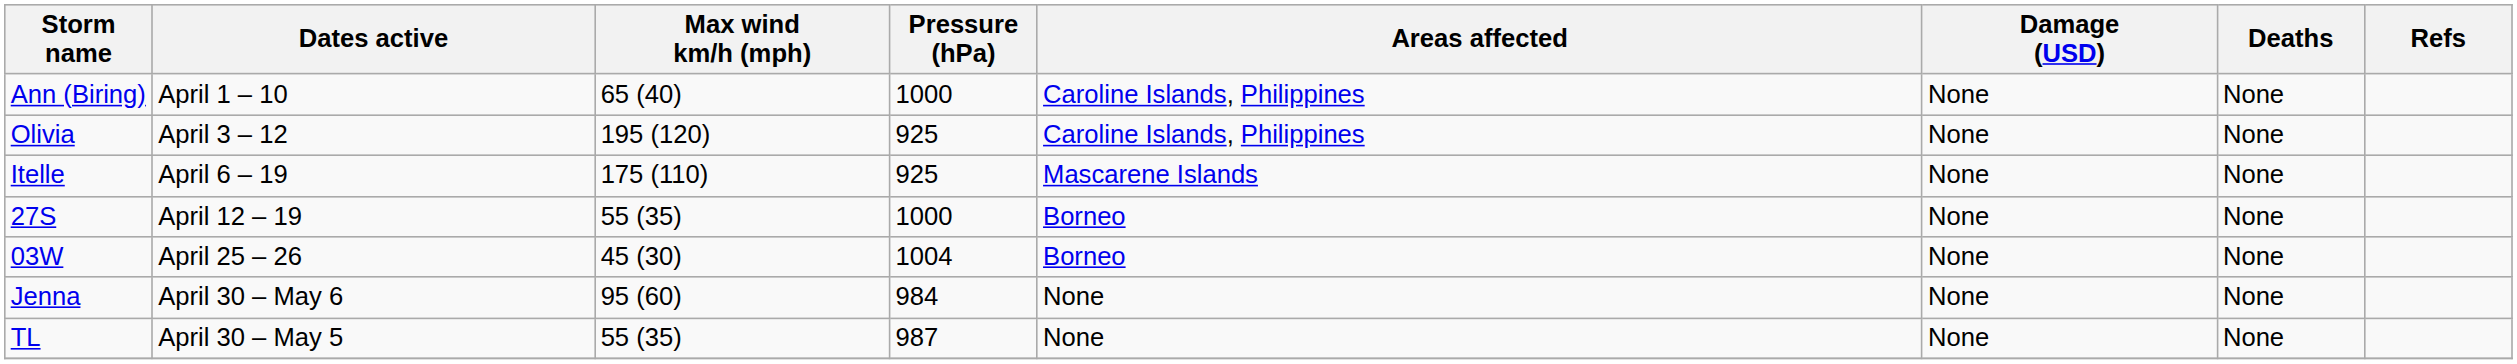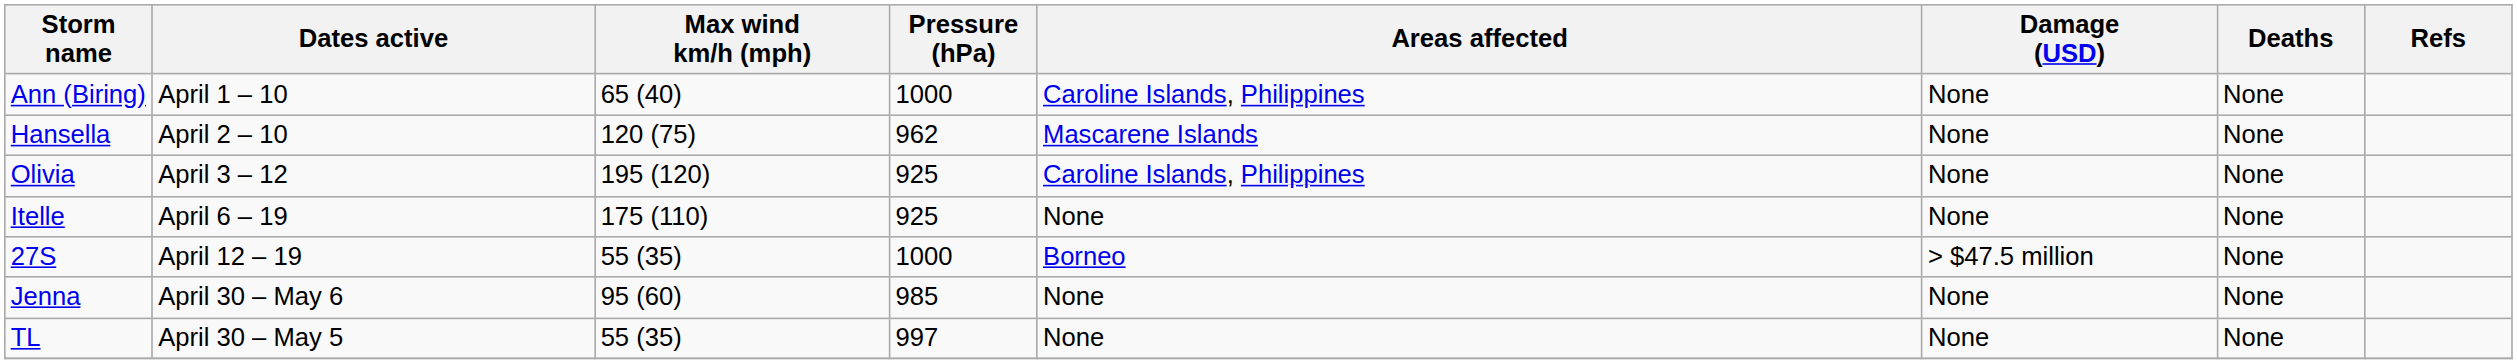 <table class="wikitable sortable">
 <tr>
 <th width="5%">Storm name</th>
 <th width="15%">Dates active</th>
 <th width="10%">Max wind<br>km/h (mph)</th>
 <th width="5%">Pressure<br>(hPa)</th>
 <th width="30%">Areas affected</th>
 <th width="10%">Damage<br>(<a href='#'>USD</a>)</th>
 <th width="5%">Deaths</th>
 <th width="5%">Refs</th>
 </tr>
 <tr>
 <td><a href='#'>Ann (Biring)</a></td>
 <td>April 1 – 10</td>
 <td>65 (40)</td>
 <td>1000</td>
 <td><a href='#'>Caroline Islands</a>, <a href='#'>Philippines</a></td>
 <td>None</td>
 <td>None</td>
 <td></td>
 </tr>
 <tr>
+<td><a href='#'>Hansella</a></td>
+<td>April 2 – 10</td>
+<td>120 (75)</td>
+<td>962</td>
+<td><a href='#'>Mascarene Islands</a></td>
+<td>None</td>
+<td>None</td>
+<td></td>
+</tr>
+<tr>
 <td><a href='#'>Olivia</a></td>
 <td>April 3 – 12</td>
 <td>195 (120)</td>
 <td>925</td>
 <td><a href='#'>Caroline Islands</a>, <a href='#'>Philippines</a></td>
 <td>None</td>
 <td>None</td>
 <td></td>
 </tr>
 <tr>
 <td><a href='#'>Itelle</a></td>
 <td>April 6 – 19</td>
 <td>175 (110)</td>
 <td>925</td>
-<td><a href='#'>Mascarene Islands</a></td>
+<td>None</td>
 <td>None</td>
 <td>None</td>
 <td></td>
 </tr>
 <tr>
 <td><a href='#'>27S</a></td>
 <td>April 12 – 19</td>
 <td>55 (35)</td>
 <td>1000</td>
 <td><a href='#'>Borneo</a></td>
-<td>None</td>
-<td>None</td>
-<td></td>
-</tr>
-<tr>
-<td><a href='#'>03W</a></td>
-<td>April 25 – 26</td>
-<td>45 (30)</td>
-<td>1004</td>
-<td><a href='#'>Borneo</a></td>
-<td>None</td>
+<td>> $47.5 million</td>
 <td>None</td>
 <td></td>
 </tr>
 <tr>
 <td><a href='#'>Jenna</a></td>
 <td>April 30 – May 6</td>
 <td>95 (60)</td>
-<td>984</td>
+<td>985</td>
 <td>None</td>
 <td>None</td>
 <td>None</td>
 <td></td>
 </tr>
 <tr>
 <td><a href='#'>TL</a></td>
 <td>April 30 – May 5</td>
 <td>55 (35)</td>
-<td>987</td>
+<td>997</td>
 <td>None</td>
 <td>None</td>
 <td>None</td>
 <td></td>
 </tr>
 <tr>
 </tr>
 </table>
